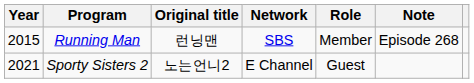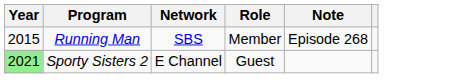 <table class="wikitable plainrowheaders" style="text-align:center">
 <tr>
 <th scope="col">Year</th>
 <th scope="col">Program</th>
-<th>Original title</th>
 <th scope="col">Network</th>
 <th scope="col">Role</th>
 <th>Note</th>
 <th></th>
 </tr>
 <tr>
 <td>2015</td>
 <td><a href='#'><em>Running Man</em></a></td>
-<td>런닝맨</td>
 <td><a href='#'>SBS</a></td>
 <td>Member</td>
 <td>Episode 268</td>
 <td></td>
 </tr>
 <tr>
-<td>2021</td>
+<td style="background: lightgreen;">2021</td>
 <td><em>Sporty Sisters 2</em></td>
-<td>노는언니2</td>
 <td>E Channel</td>
 <td>Guest</td>
 <td></td>
 <td></td>
 </tr>
 </table>
